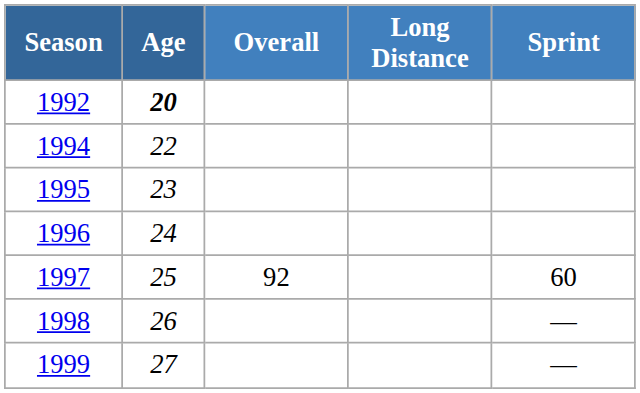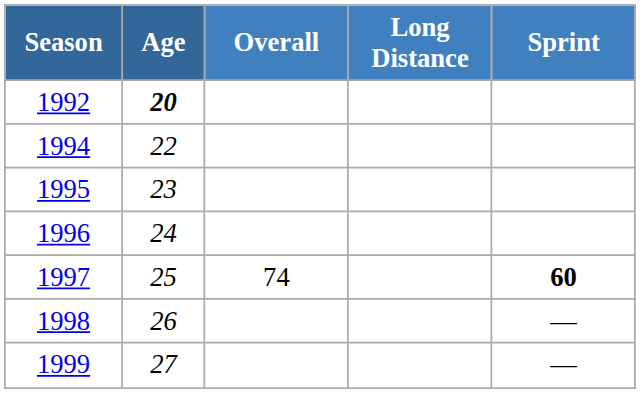 <table class="wikitable" style="font-size:95%; text-align:center; border:grey solid 1px; border-collapse:collapse; background:#ffffff;">
 <tr>
 <th style="background-color:#369; color:white; width:60px;"> Season </th>
 <th style="background-color:#369; color:white; width:40px;"> Age </th>
 <th style="background-color:#4180be; color:white; width:75px;">Overall</th>
 <th style="background-color:#4180be; color:white; width:75px;">Long Distance</th>
 <th style="background-color:#4180be; color:white; width:75px;">Sprint</th>
 </tr>
 <tr>
 <td><a href='#'>1992</a></td>
 <td><strong><em>20</em></strong></td>
 <td></td>
 <td></td>
 <td></td>
 </tr>
 <tr>
 <td><a href='#'>1994</a></td>
 <td><em>22</em></td>
 <td></td>
 <td></td>
 <td></td>
 </tr>
 <tr>
 <td><a href='#'>1995</a></td>
 <td><em>23</em></td>
 <td></td>
 <td></td>
 <td></td>
 </tr>
 <tr>
 <td><a href='#'>1996</a></td>
 <td><em>24</em></td>
 <td></td>
 <td></td>
 <td></td>
 </tr>
 <tr>
 <td><a href='#'>1997</a></td>
 <td><em>25</em></td>
-<td>92</td>
+<td>74</td>
 <td></td>
-<td>60</td>
+<td><strong>60</strong></td>
 </tr>
 <tr>
 <td><a href='#'>1998</a></td>
 <td><em>26</em></td>
 <td></td>
 <td></td>
 <td>—</td>
 </tr>
 <tr>
 <td><a href='#'>1999</a></td>
 <td><em>27</em></td>
 <td></td>
 <td></td>
 <td>—</td>
 </tr>
 </table>
